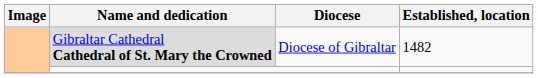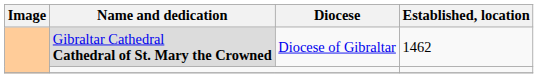 <table class="wikitable">
 <tr>
 <th>Image</th>
 <th>Name and dedication</th>
 <th>Diocese</th>
 <th>Established, location</th>
 </tr>
 <tr>
 <td rowspan="2" bgcolor="FFCC99" align="center"></td>
 <td bgcolor="Gainsboro"><a href='#'>Gibraltar Cathedral</a><br><strong>Cathedral of St. Mary the Crowned</strong></td>
 <td><a href='#'>Diocese of Gibraltar</a></td>
-<td>1482</td>
+<td>1462</td>
 </tr>
 <tr>
 <td colspan="2"></td>
 <td></td>
 </tr>
 <tr>
 </tr>
 </table>
